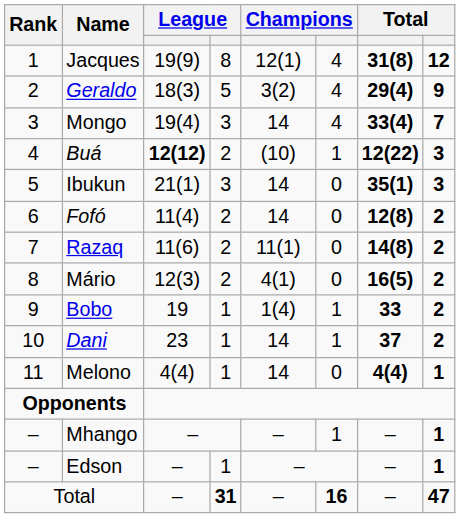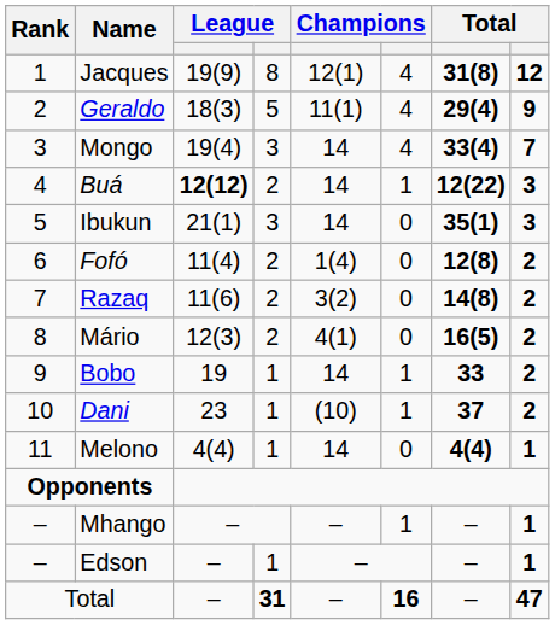 <table class="wikitable" style="text-align:center">
 <tr>
 <th rowspan="2">Rank</th>
 <th rowspan="2">Name</th>
 <th colspan=2><a href='#'>League</a></th>
 <th colspan=2><a href='#'>Champions</a></th>
 <th colspan=2>Total</th>
 </tr>
 <tr>
 <th colspan="1"></th>
 <th colspan="1"></th>
 <th colspan="1"></th>
 <th colspan="1"></th>
 <th colspan="1"></th>
 <th colspan="1"></th>
 </tr>
 <tr>
 <td>1</td>
 <td align="left"> Jacques</td>
 <td>19(9)</td>
 <td>8</td>
 <td>12(1)</td>
 <td>4</td>
 <td><strong>31(8)</strong></td>
 <td><strong>12</strong></td>
 </tr>
 <tr>
 <td>2</td>
 <td align="left"> <em><a href='#'>Geraldo</a></em></td>
 <td>18(3)</td>
 <td>5</td>
-<td>3(2)</td>
+<td>11(1)</td>
 <td>4</td>
 <td><strong>29(4)</strong></td>
 <td><strong>9</strong></td>
 </tr>
 <tr>
 <td>3</td>
 <td align="left"> Mongo</td>
 <td>19(4)</td>
 <td>3</td>
 <td>14</td>
 <td>4</td>
 <td><strong>33(4)</strong></td>
 <td><strong>7</strong></td>
 </tr>
 <tr>
 <td>4</td>
 <td align="left"> <em>Buá</em></td>
 <td><strong>12(12)</strong></td>
 <td>2</td>
-<td>(10)</td>
+<td>14</td>
 <td>1</td>
 <td><strong>12(22)</strong></td>
 <td><strong>3</strong></td>
 </tr>
 <tr>
 <td>5</td>
 <td align="left"> Ibukun</td>
 <td>21(1)</td>
 <td>3</td>
 <td>14</td>
 <td>0</td>
 <td><strong>35(1)</strong></td>
 <td><strong>3</strong></td>
 </tr>
 <tr>
 <td>6</td>
 <td align="left"> <em>Fofó</em></td>
 <td>11(4)</td>
 <td>2</td>
-<td>14</td>
+<td>1(4)</td>
 <td>0</td>
 <td><strong>12(8)</strong></td>
 <td><strong>2</strong></td>
 </tr>
 <tr>
 <td>7</td>
 <td align="left"> <a href='#'>Razaq</a></td>
 <td>11(6)</td>
 <td>2</td>
-<td>11(1)</td>
+<td>3(2)</td>
 <td>0</td>
 <td><strong>14(8)</strong></td>
 <td><strong>2</strong></td>
 </tr>
 <tr>
 <td>8</td>
 <td align="left"> Mário</td>
 <td>12(3)</td>
 <td>2</td>
 <td>4(1)</td>
 <td>0</td>
 <td><strong>16(5)</strong></td>
 <td><strong>2</strong></td>
 </tr>
 <tr>
 <td>9</td>
 <td align="left"> <a href='#'>Bobo</a></td>
 <td>19</td>
 <td>1</td>
-<td>1(4)</td>
+<td>14</td>
 <td>1</td>
 <td><strong>33</strong></td>
 <td><strong>2</strong></td>
 </tr>
 <tr>
 <td>10</td>
 <td align="left"> <em><a href='#'>Dani</a></em></td>
 <td>23</td>
 <td>1</td>
-<td>14</td>
+<td>(10)</td>
 <td>1</td>
 <td><strong>37</strong></td>
 <td><strong>2</strong></td>
 </tr>
 <tr>
 <td>11</td>
 <td align="left"> Melono</td>
 <td>4(4)</td>
 <td>1</td>
 <td>14</td>
 <td>0</td>
 <td><strong>4(4)</strong></td>
 <td><strong>1</strong></td>
 </tr>
 <tr>
 <td colspan=2><strong>Opponents</strong></td>
 </tr>
 <tr>
 <td>–</td>
 <td align="left"> Mhango</td>
 <td colspan=2>–</td>
 <td>–</td>
 <td>1</td>
 <td>–</td>
 <td><strong>1</strong></td>
 </tr>
 <tr>
 <td>–</td>
 <td align="left"> Edson</td>
 <td>–</td>
 <td>1</td>
 <td colspan=2>–</td>
 <td>–</td>
 <td><strong>1</strong></td>
 </tr>
 <tr>
 <td colspan=2>Total</td>
 <td>–</td>
 <td><strong>31</strong></td>
 <td>–</td>
 <td><strong>16</strong></td>
 <td>–</td>
 <td><strong>47</strong></td>
 </tr>
 </table>
